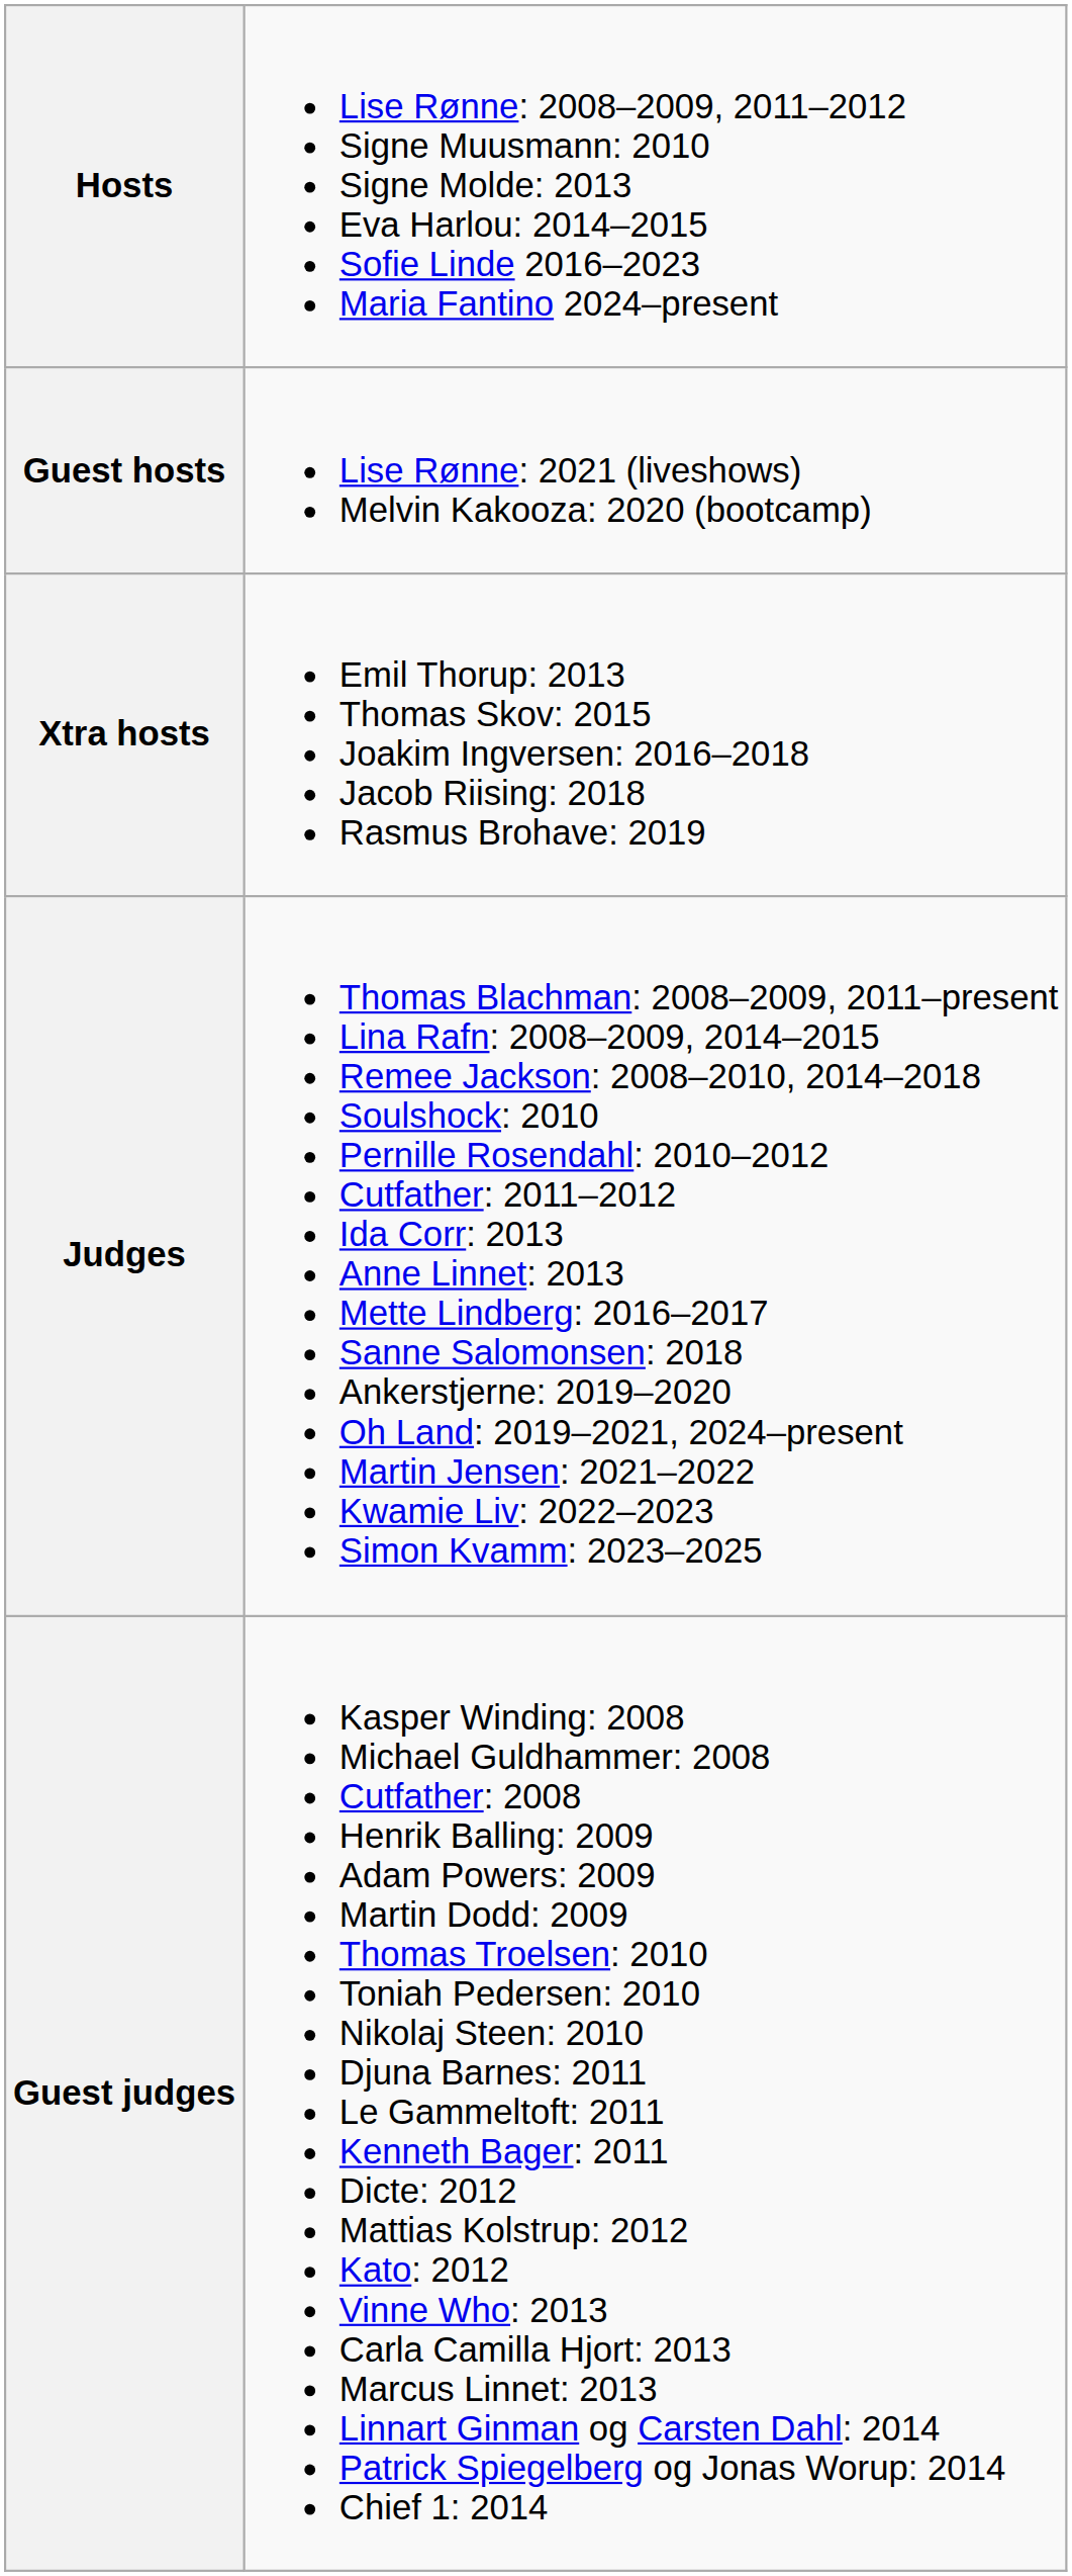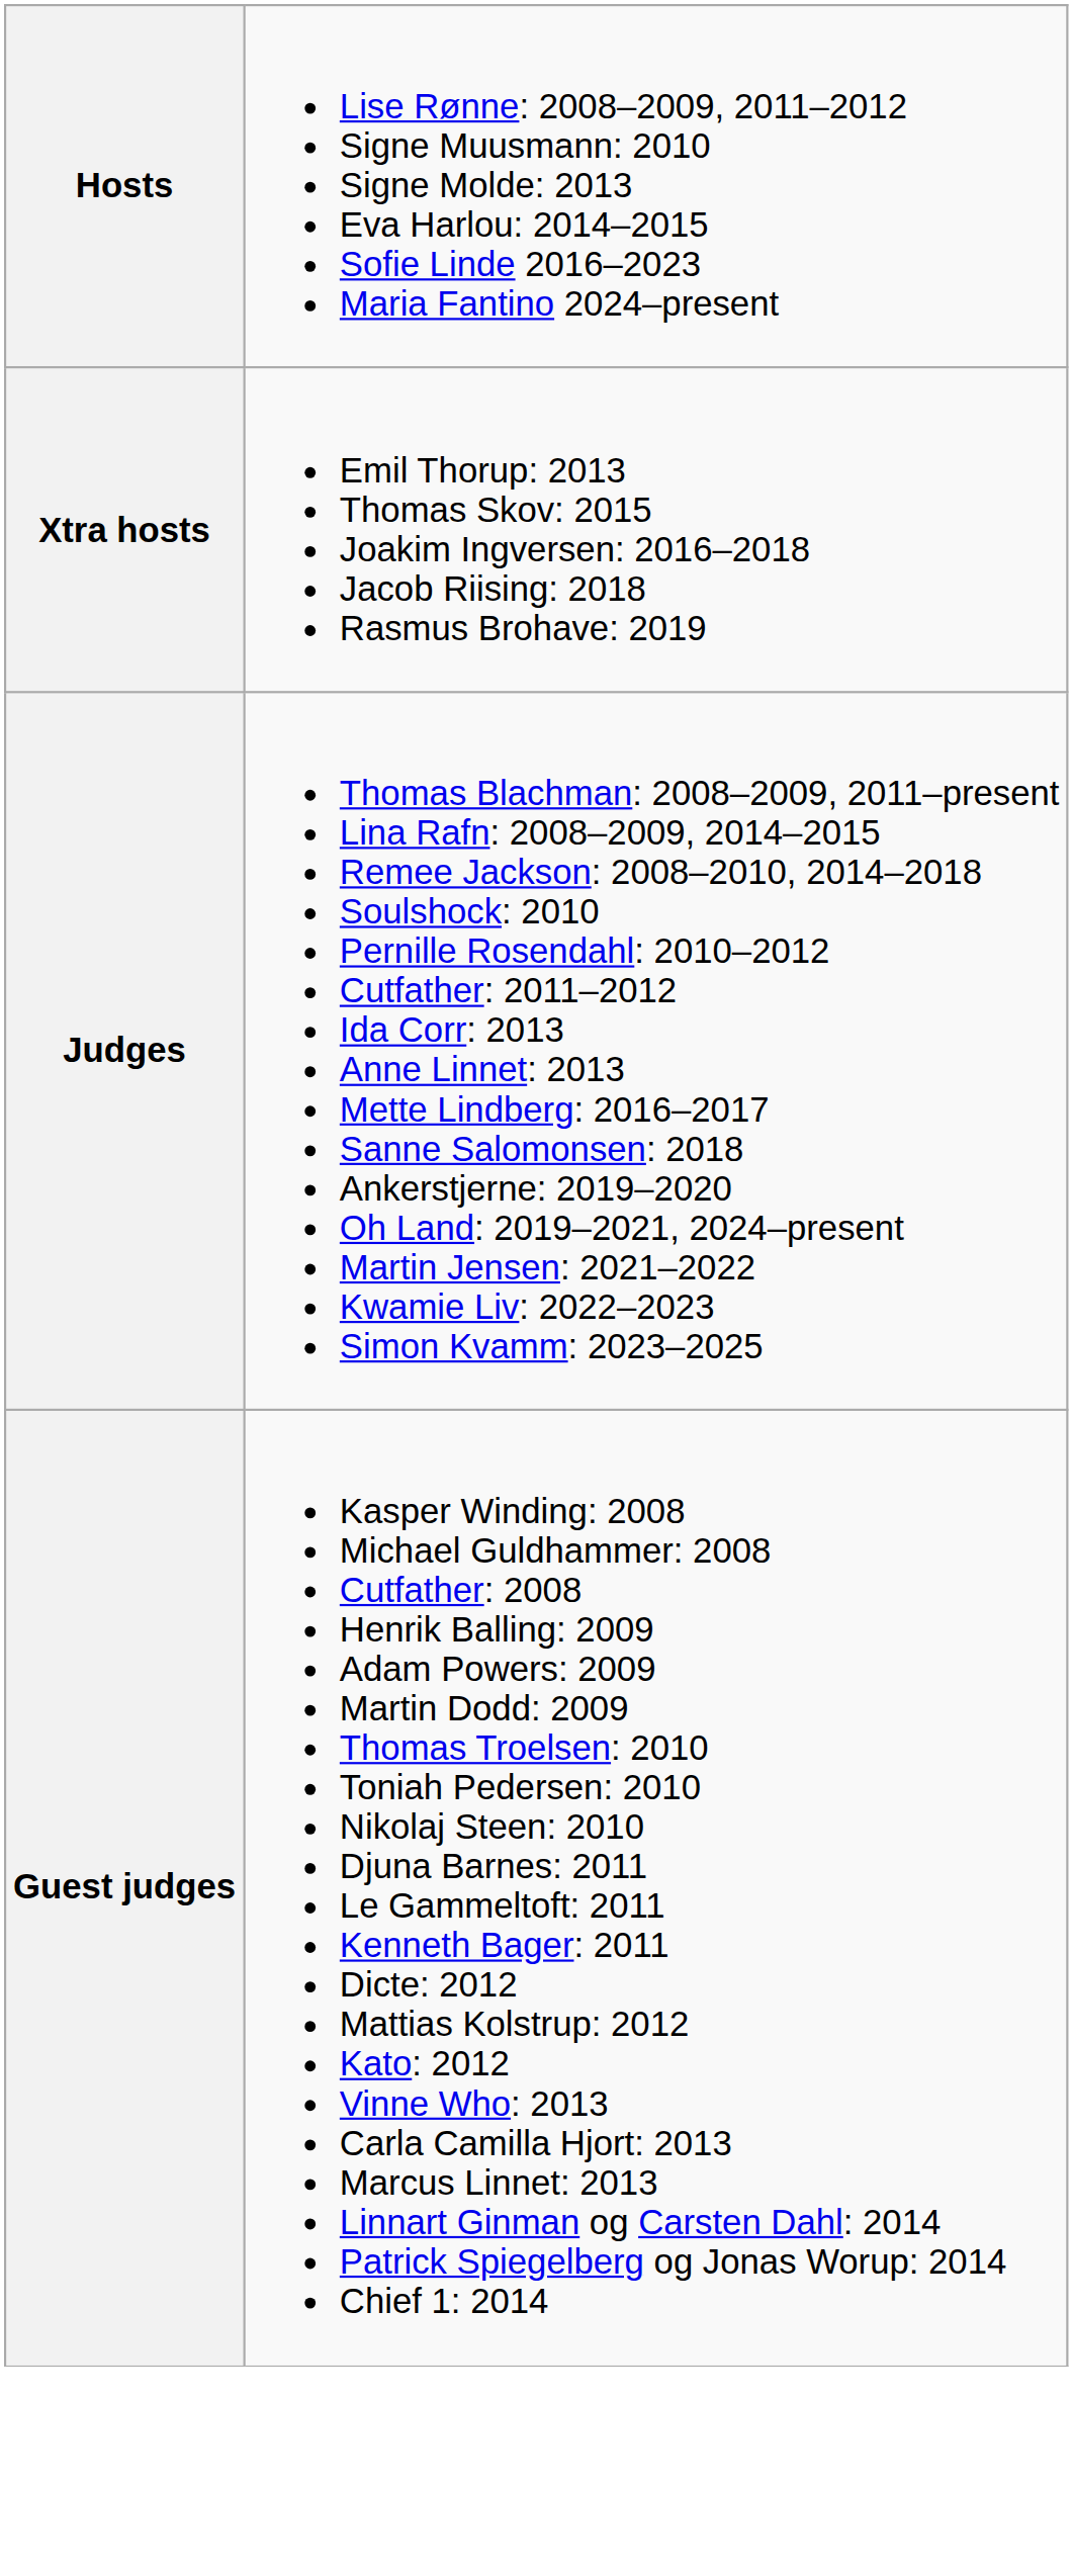 <table class="wikitable">
 <tr>
 <th>Hosts</th>
 <td><br><ul><li><a href='#'>Lise Rønne</a>: 2008–2009, 2011–2012</li><li>Signe Muusmann: 2010</li><li>Signe Molde: 2013</li><li>Eva Harlou: 2014–2015</li><li><a href='#'>Sofie Linde</a> 2016–2023</li><li><a href='#'>Maria Fantino</a> 2024–present</li></ul></td>
-</tr>
-<tr>
-<th>Guest hosts</th>
-<td><br><ul><li><a href='#'>Lise Rønne</a>: 2021 (liveshows)</li><li>Melvin Kakooza: 2020 (bootcamp)</li></ul></td>
 </tr>
 <tr>
 <th>Xtra hosts</th>
 <td><br><ul><li>Emil Thorup: 2013</li><li>Thomas Skov: 2015</li><li>Joakim Ingversen: 2016–2018</li><li>Jacob Riising: 2018</li><li>Rasmus Brohave: 2019</li></ul></td>
 </tr>
 <tr>
 <th>Judges</th>
 <td><br><ul><li><a href='#'>Thomas Blachman</a>: 2008–2009, 2011–present</li><li><a href='#'>Lina Rafn</a>: 2008–2009, 2014–2015</li><li><a href='#'>Remee Jackson</a>: 2008–2010, 2014–2018</li><li><a href='#'>Soulshock</a>: 2010</li><li><a href='#'>Pernille Rosendahl</a>: 2010–2012</li><li><a href='#'>Cutfather</a>: 2011–2012</li><li><a href='#'>Ida Corr</a>: 2013</li><li><a href='#'>Anne Linnet</a>: 2013</li><li><a href='#'>Mette Lindberg</a>: 2016–2017</li><li><a href='#'>Sanne Salomonsen</a>: 2018</li><li>Ankerstjerne: 2019–2020</li><li><a href='#'>Oh Land</a>: 2019–2021, 2024–present</li><li><a href='#'>Martin Jensen</a>: 2021–2022</li><li><a href='#'>Kwamie Liv</a>: 2022–2023</li><li><a href='#'>Simon Kvamm</a>: 2023–2025</li></ul></td>
 </tr>
 <tr>
 <th>Guest judges</th>
 <td><br><ul><li>Kasper Winding: 2008</li><li>Michael Guldhammer: 2008</li><li><a href='#'>Cutfather</a>: 2008</li><li>Henrik Balling: 2009</li><li>Adam Powers: 2009</li><li>Martin Dodd: 2009</li><li><a href='#'>Thomas Troelsen</a>: 2010</li><li>Toniah Pedersen: 2010</li><li>Nikolaj Steen: 2010</li><li>Djuna Barnes: 2011</li><li>Le Gammeltoft: 2011</li><li><a href='#'>Kenneth Bager</a>: 2011</li><li>Dicte: 2012</li><li>Mattias Kolstrup: 2012</li><li><a href='#'>Kato</a>: 2012</li><li><a href='#'>Vinne Who</a>: 2013</li><li>Carla Camilla Hjort: 2013</li><li>Marcus Linnet: 2013</li><li><a href='#'>Linnart Ginman</a> og <a href='#'>Carsten Dahl</a>: 2014</li><li><a href='#'>Patrick Spiegelberg</a> og Jonas Worup: 2014</li><li>Chief 1: 2014</li></ul></td>
 </tr>
 </table>
